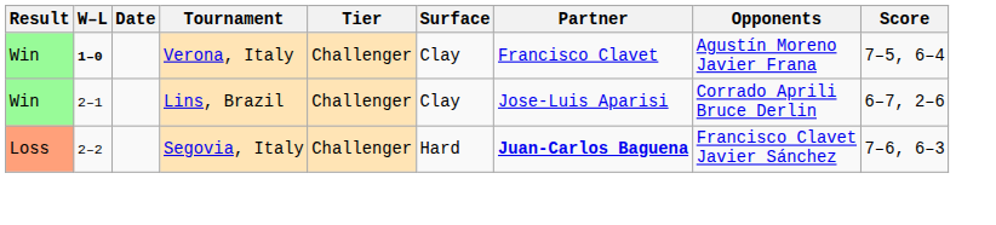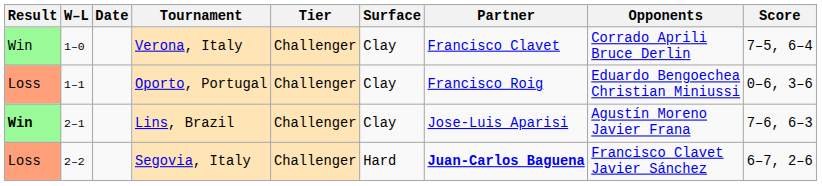 <table class="sortable wikitable">
 <tr>
 <th>Result</th>
 <th class="unsortable">W–L</th>
 <th>Date</th>
 <th>Tournament</th>
 <th>Tier</th>
 <th>Surface</th>
 <th>Partner</th>
 <th>Opponents</th>
 <th class="unsortable">Score</th>
 </tr>
 <tr>
 <td style="background:#98fb98;">Win</td>
-<td><strong><small>1–0</small></strong></td>
+<td><small>1–0</small></td>
 <td></td>
 <td style="background:moccasin;"><a href='#'>Verona</a>, Italy</td>
 <td style="background:moccasin;">Challenger</td>
 <td>Clay</td>
 <td> <a href='#'>Francisco Clavet</a></td>
-<td> <a href='#'>Agustín Moreno</a> <br>  <a href='#'>Javier Frana</a></td>
+<td> <a href='#'>Corrado Aprili</a> <br>  <a href='#'>Bruce Derlin</a></td>
 <td>7–5, 6–4</td>
 </tr>
 <tr>
-<td style="background:#98fb98;">Win</td>
+<td style="background:#ffa07a;">Loss</td>
+<td><small>1–1</small></td>
+<td></td>
+<td style="background:moccasin;"><a href='#'>Oporto</a>, Portugal</td>
+<td style="background:moccasin;">Challenger</td>
+<td>Clay</td>
+<td> <a href='#'>Francisco Roig</a></td>
+<td> <a href='#'>Eduardo Bengoechea</a> <br>  <a href='#'>Christian Miniussi</a></td>
+<td>0–6, 3–6</td>
+</tr>
+<tr>
+<td style="background:#98fb98;"><strong>Win</strong></td>
 <td><small>2–1</small></td>
 <td></td>
 <td style="background:moccasin;"><a href='#'>Lins</a>, Brazil</td>
 <td style="background:moccasin;">Challenger</td>
 <td>Clay</td>
 <td> <a href='#'>Jose-Luis Aparisi</a></td>
-<td> <a href='#'>Corrado Aprili</a> <br>  <a href='#'>Bruce Derlin</a></td>
-<td>6–7, 2–6</td>
+<td> <a href='#'>Agustín Moreno</a> <br>  <a href='#'>Javier Frana</a></td>
+<td>7–6, 6–3</td>
 </tr>
 <tr>
 <td style="background:#ffa07a;">Loss</td>
 <td><small>2–2</small></td>
 <td></td>
 <td style="background:moccasin;"><a href='#'>Segovia</a>, Italy</td>
 <td style="background:moccasin;">Challenger</td>
 <td>Hard</td>
 <td><strong> <a href='#'>Juan-Carlos Baguena</a></strong></td>
 <td> <a href='#'>Francisco Clavet</a> <br>  <a href='#'>Javier Sánchez</a></td>
-<td>7–6, 6–3</td>
+<td>6–7, 2–6</td>
 </tr>
 </table>
